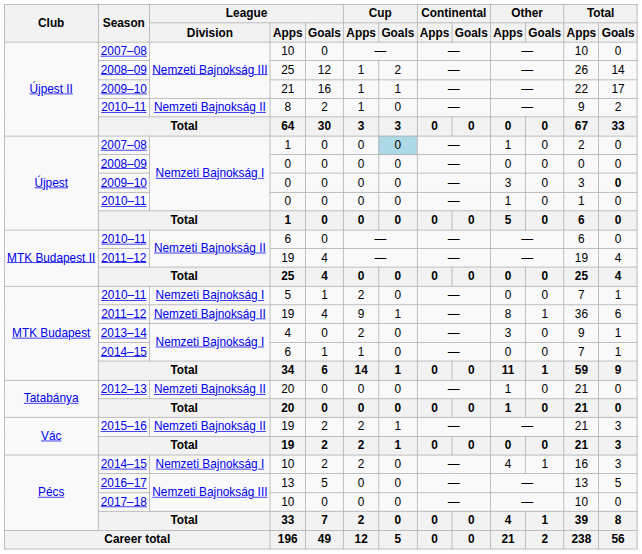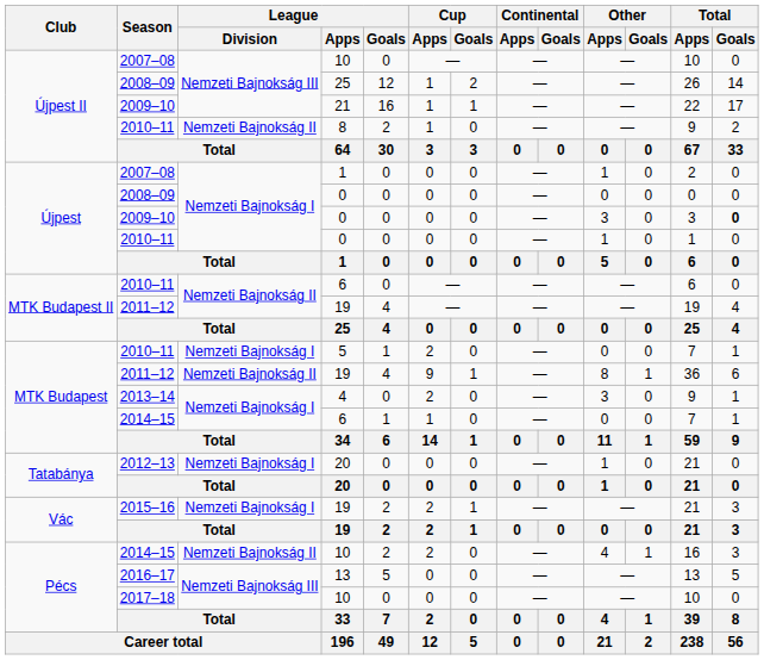 <table class="wikitable" style="text-align:center">
 <tr>
 <th rowspan="2">Club</th>
 <th rowspan="2">Season</th>
 <th colspan="3">League</th>
 <th colspan="2">Cup</th>
 <th colspan="2">Continental</th>
 <th colspan="2">Other</th>
 <th colspan="2">Total</th>
 </tr>
 <tr>
 <th>Division</th>
 <th>Apps</th>
 <th>Goals</th>
 <th>Apps</th>
 <th>Goals</th>
 <th>Apps</th>
 <th>Goals</th>
 <th>Apps</th>
 <th>Goals</th>
 <th>Apps</th>
 <th>Goals</th>
 </tr>
 <tr>
 <td rowspan="5"><a href='#'>Újpest II</a></td>
 <td><a href='#'>2007–08</a></td>
 <td rowspan="3"><a href='#'>Nemzeti Bajnokság III</a></td>
 <td>10</td>
 <td>0</td>
 <td colspan="2">—</td>
 <td colspan="2">—</td>
 <td colspan="2">—</td>
 <td>10</td>
 <td>0</td>
 </tr>
 <tr>
 <td><a href='#'>2008–09</a></td>
 <td>25</td>
 <td>12</td>
 <td>1</td>
 <td>2</td>
 <td colspan="2">—</td>
 <td colspan="2">—</td>
 <td>26</td>
 <td>14</td>
 </tr>
 <tr>
 <td><a href='#'>2009–10</a></td>
 <td>21</td>
 <td>16</td>
 <td>1</td>
 <td>1</td>
 <td colspan="2">—</td>
 <td colspan="2">—</td>
 <td>22</td>
 <td>17</td>
 </tr>
 <tr>
 <td><a href='#'>2010–11</a></td>
 <td rowspan="1"><a href='#'>Nemzeti Bajnokság II</a></td>
 <td>8</td>
 <td>2</td>
 <td>1</td>
 <td>0</td>
 <td colspan="2">—</td>
 <td colspan="2">—</td>
 <td>9</td>
 <td>2</td>
 </tr>
 <tr>
 <th colspan="2">Total</th>
 <th>64</th>
 <th>30</th>
 <th>3</th>
 <th>3</th>
 <th>0</th>
 <th>0</th>
 <th>0</th>
 <th>0</th>
 <th>67</th>
 <th>33</th>
 </tr>
 <tr>
 <td rowspan="5"><a href='#'>Újpest</a></td>
 <td><a href='#'>2007–08</a></td>
 <td rowspan="4"><a href='#'>Nemzeti Bajnokság I</a></td>
 <td>1</td>
 <td>0</td>
 <td>0</td>
-<td style="background: lightblue;">0</td>
+<td>0</td>
 <td colspan="2">—</td>
 <td>1</td>
 <td>0</td>
 <td>2</td>
 <td>0</td>
 </tr>
 <tr>
 <td><a href='#'>2008–09</a></td>
 <td>0</td>
 <td>0</td>
 <td>0</td>
 <td>0</td>
 <td colspan="2">—</td>
 <td>0</td>
 <td>0</td>
 <td>0</td>
 <td>0</td>
 </tr>
 <tr>
 <td><a href='#'>2009–10</a></td>
 <td>0</td>
 <td>0</td>
 <td>0</td>
 <td>0</td>
 <td colspan="2">—</td>
 <td>3</td>
 <td>0</td>
 <td>3</td>
 <td><strong>0</strong></td>
 </tr>
 <tr>
 <td><a href='#'>2010–11</a></td>
 <td>0</td>
 <td>0</td>
 <td>0</td>
 <td>0</td>
 <td colspan="2">—</td>
 <td>1</td>
 <td>0</td>
 <td>1</td>
 <td>0</td>
 </tr>
 <tr>
 <th colspan="2">Total</th>
 <th>1</th>
 <th>0</th>
 <th>0</th>
 <th>0</th>
 <th>0</th>
 <th>0</th>
 <th>5</th>
 <th>0</th>
 <th>6</th>
 <th>0</th>
 </tr>
 <tr>
 <td rowspan="3"><a href='#'>MTK Budapest II</a></td>
 <td><a href='#'>2010–11</a></td>
 <td rowspan="2"><a href='#'>Nemzeti Bajnokság II</a></td>
 <td>6</td>
 <td>0</td>
 <td colspan="2">—</td>
 <td colspan="2">—</td>
 <td colspan="2">—</td>
 <td>6</td>
 <td>0</td>
 </tr>
 <tr>
 <td><a href='#'>2011–12</a></td>
 <td>19</td>
 <td>4</td>
 <td colspan="2">—</td>
 <td colspan="2">—</td>
 <td colspan="2">—</td>
 <td>19</td>
 <td>4</td>
 </tr>
 <tr>
 <th colspan="2">Total</th>
 <th>25</th>
 <th>4</th>
 <th>0</th>
 <th>0</th>
 <th>0</th>
 <th>0</th>
 <th>0</th>
 <th>0</th>
 <th>25</th>
 <th>4</th>
 </tr>
 <tr>
 <td rowspan="5"><a href='#'>MTK Budapest</a></td>
 <td><a href='#'>2010–11</a></td>
 <td><a href='#'>Nemzeti Bajnokság I</a></td>
 <td>5</td>
 <td>1</td>
 <td>2</td>
 <td>0</td>
 <td colspan="2">—</td>
 <td>0</td>
 <td>0</td>
 <td>7</td>
 <td>1</td>
 </tr>
 <tr>
 <td><a href='#'>2011–12</a></td>
 <td><a href='#'>Nemzeti Bajnokság II</a></td>
 <td>19</td>
 <td>4</td>
 <td>9</td>
 <td>1</td>
 <td colspan="2">—</td>
 <td>8</td>
 <td>1</td>
 <td>36</td>
 <td>6</td>
 </tr>
 <tr>
 <td><a href='#'>2013–14</a></td>
 <td rowspan="2"><a href='#'>Nemzeti Bajnokság I</a></td>
 <td>4</td>
 <td>0</td>
 <td>2</td>
 <td>0</td>
 <td colspan="2">—</td>
 <td>3</td>
 <td>0</td>
 <td>9</td>
 <td>1</td>
 </tr>
 <tr>
 <td><a href='#'>2014–15</a></td>
 <td>6</td>
 <td>1</td>
 <td>1</td>
 <td>0</td>
 <td colspan="2">—</td>
 <td>0</td>
 <td>0</td>
 <td>7</td>
 <td>1</td>
 </tr>
 <tr>
 <th colspan="2">Total</th>
 <th>34</th>
 <th>6</th>
 <th>14</th>
 <th>1</th>
 <th>0</th>
 <th>0</th>
 <th>11</th>
 <th>1</th>
 <th>59</th>
 <th>9</th>
 </tr>
 <tr>
 <td rowspan="2"><a href='#'>Tatabánya</a></td>
 <td><a href='#'>2012–13</a></td>
-<td><a href='#'>Nemzeti Bajnokság II</a></td>
+<td><a href='#'>Nemzeti Bajnokság I</a></td>
 <td>20</td>
 <td>0</td>
 <td>0</td>
 <td>0</td>
 <td colspan="2">—</td>
 <td>1</td>
 <td>0</td>
 <td>21</td>
 <td>0</td>
 </tr>
 <tr>
 <th colspan="2">Total</th>
 <th>20</th>
 <th>0</th>
 <th>0</th>
 <th>0</th>
 <th>0</th>
 <th>0</th>
 <th>1</th>
 <th>0</th>
 <th>21</th>
 <th>0</th>
 </tr>
 <tr>
 <td rowspan="2"><a href='#'>Vác</a></td>
 <td><a href='#'>2015–16</a></td>
-<td><a href='#'>Nemzeti Bajnokság II</a></td>
+<td><a href='#'>Nemzeti Bajnokság I</a></td>
 <td>19</td>
 <td>2</td>
 <td>2</td>
 <td>1</td>
 <td colspan="2">—</td>
 <td colspan="2">—</td>
 <td>21</td>
 <td>3</td>
 </tr>
 <tr>
 <th colspan="2">Total</th>
 <th>19</th>
 <th>2</th>
 <th>2</th>
 <th>1</th>
 <th>0</th>
 <th>0</th>
 <th>0</th>
 <th>0</th>
 <th>21</th>
 <th>3</th>
 </tr>
 <tr>
 <td rowspan="4"><a href='#'>Pécs</a></td>
 <td><a href='#'>2014–15</a></td>
-<td><a href='#'>Nemzeti Bajnokság I</a></td>
+<td><a href='#'>Nemzeti Bajnokság II</a></td>
 <td>10</td>
 <td>2</td>
 <td>2</td>
 <td>0</td>
 <td colspan="2">—</td>
 <td>4</td>
 <td>1</td>
 <td>16</td>
 <td>3</td>
 </tr>
 <tr>
 <td><a href='#'>2016–17</a></td>
 <td rowspan="2"><a href='#'>Nemzeti Bajnokság III</a></td>
 <td>13</td>
 <td>5</td>
 <td>0</td>
 <td>0</td>
 <td colspan="2">—</td>
 <td colspan="2">—</td>
 <td>13</td>
 <td>5</td>
 </tr>
 <tr>
 <td><a href='#'>2017–18</a></td>
 <td>10</td>
 <td>0</td>
 <td>0</td>
 <td>0</td>
 <td colspan="2">—</td>
 <td colspan="2">—</td>
 <td>10</td>
 <td>0</td>
 </tr>
 <tr>
 <th colspan="2">Total</th>
 <th>33</th>
 <th>7</th>
 <th>2</th>
 <th>0</th>
 <th>0</th>
 <th>0</th>
 <th>4</th>
 <th>1</th>
 <th>39</th>
 <th>8</th>
 </tr>
 <tr>
 <th colspan="3">Career total</th>
 <th>196</th>
 <th>49</th>
 <th>12</th>
 <th>5</th>
 <th>0</th>
 <th>0</th>
 <th>21</th>
 <th>2</th>
 <th>238</th>
 <th>56</th>
 </tr>
 </table>
